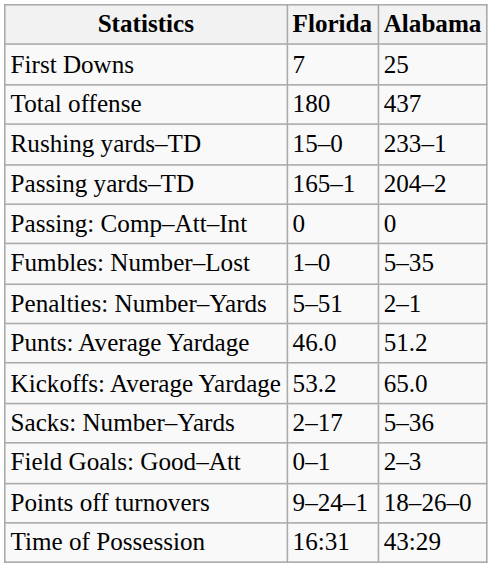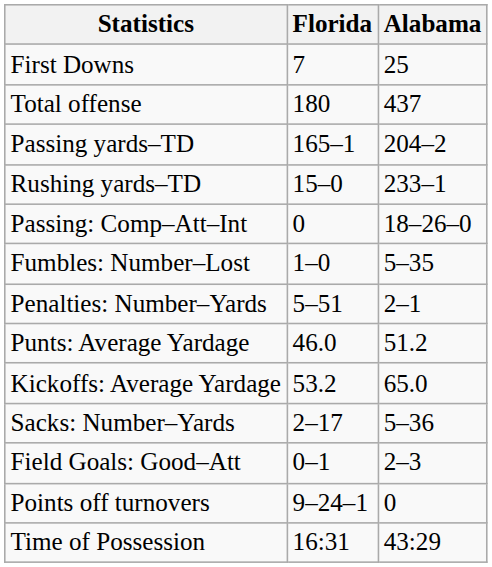 <table class="wikitable">
 <tr>
 <th>Statistics</th>
 <th>Florida</th>
 <th>Alabama</th>
 </tr>
 <tr>
 <td>First Downs</td>
 <td>7</td>
 <td>25</td>
 </tr>
 <tr>
 <td>Total offense</td>
 <td>180</td>
 <td>437</td>
 </tr>
 <tr>
+<td>Passing yards–TD</td>
+<td>165–1</td>
+<td>204–2</td>
+</tr>
+<tr>
 <td>Rushing yards–TD</td>
 <td>15–0</td>
 <td>233–1</td>
 </tr>
 <tr>
-<td>Passing yards–TD</td>
-<td>165–1</td>
-<td>204–2</td>
-</tr>
-<tr>
 <td>Passing: Comp–Att–Int</td>
 <td>0</td>
-<td>0</td>
+<td>18–26–0</td>
 </tr>
 <tr>
 <td>Fumbles: Number–Lost</td>
 <td>1–0</td>
 <td>5–35</td>
 </tr>
 <tr>
 <td>Penalties: Number–Yards</td>
 <td>5–51</td>
 <td>2–1</td>
 </tr>
 <tr>
 <td>Punts: Average Yardage</td>
 <td>46.0</td>
 <td>51.2</td>
 </tr>
 <tr>
 <td>Kickoffs: Average Yardage</td>
 <td>53.2</td>
 <td>65.0</td>
 </tr>
 <tr>
 <td>Sacks: Number–Yards</td>
 <td>2–17</td>
 <td>5–36</td>
 </tr>
 <tr>
 <td>Field Goals: Good–Att</td>
 <td>0–1</td>
 <td>2–3</td>
 </tr>
 <tr>
 <td>Points off turnovers</td>
 <td>9–24–1</td>
-<td>18–26–0</td>
+<td>0</td>
 </tr>
 <tr>
 <td>Time of Possession</td>
 <td>16:31</td>
 <td>43:29</td>
 </tr>
 </table>
